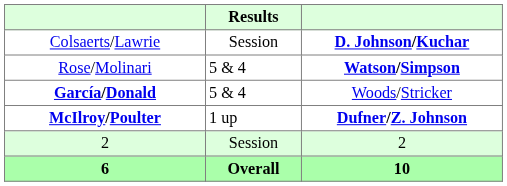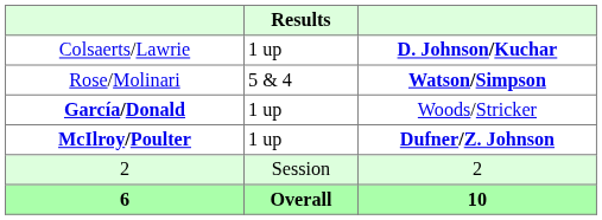 <table border="1" cellpadding="3" style="border-collapse:collapse; text-align:center;">
 <tr style="background:#dfd;">
 <th style="width:12em;"></th>
 <th style="width:5.5em;">Results</th>
 <th style="width:12em;"></th>
 </tr>
 <tr>
 <td><a href='#'>Colsaerts</a>/<a href='#'>Lawrie</a></td>
-<td>Session</td>
+<td align=left> 1 up</td>
 <td><strong><a href='#'>D. Johnson</a>/<a href='#'>Kuchar</a></strong></td>
 </tr>
 <tr>
 <td><a href='#'>Rose</a>/<a href='#'>Molinari</a></td>
 <td align=left> 5 & 4</td>
 <td><strong><a href='#'>Watson</a>/<a href='#'>Simpson</a></strong></td>
 </tr>
 <tr>
 <td><strong><a href='#'>García</a>/<a href='#'>Donald</a></strong></td>
-<td align=left> 5 & 4</td>
+<td align=left> 1 up</td>
 <td><a href='#'>Woods</a>/<a href='#'>Stricker</a></td>
 </tr>
 <tr>
 <td><strong><a href='#'>McIlroy</a>/<a href='#'>Poulter</a></strong></td>
 <td align=left> 1 up</td>
 <td><strong><a href='#'>Dufner</a>/<a href='#'>Z. Johnson</a></strong></td>
 </tr>
 <tr style="background:#dfd;">
 <td>2</td>
 <td>Session</td>
 <td>2</td>
 </tr>
 <tr style="background:#afa;">
 <th>6</th>
 <th>Overall</th>
 <th>10</th>
 </tr>
 </table>
